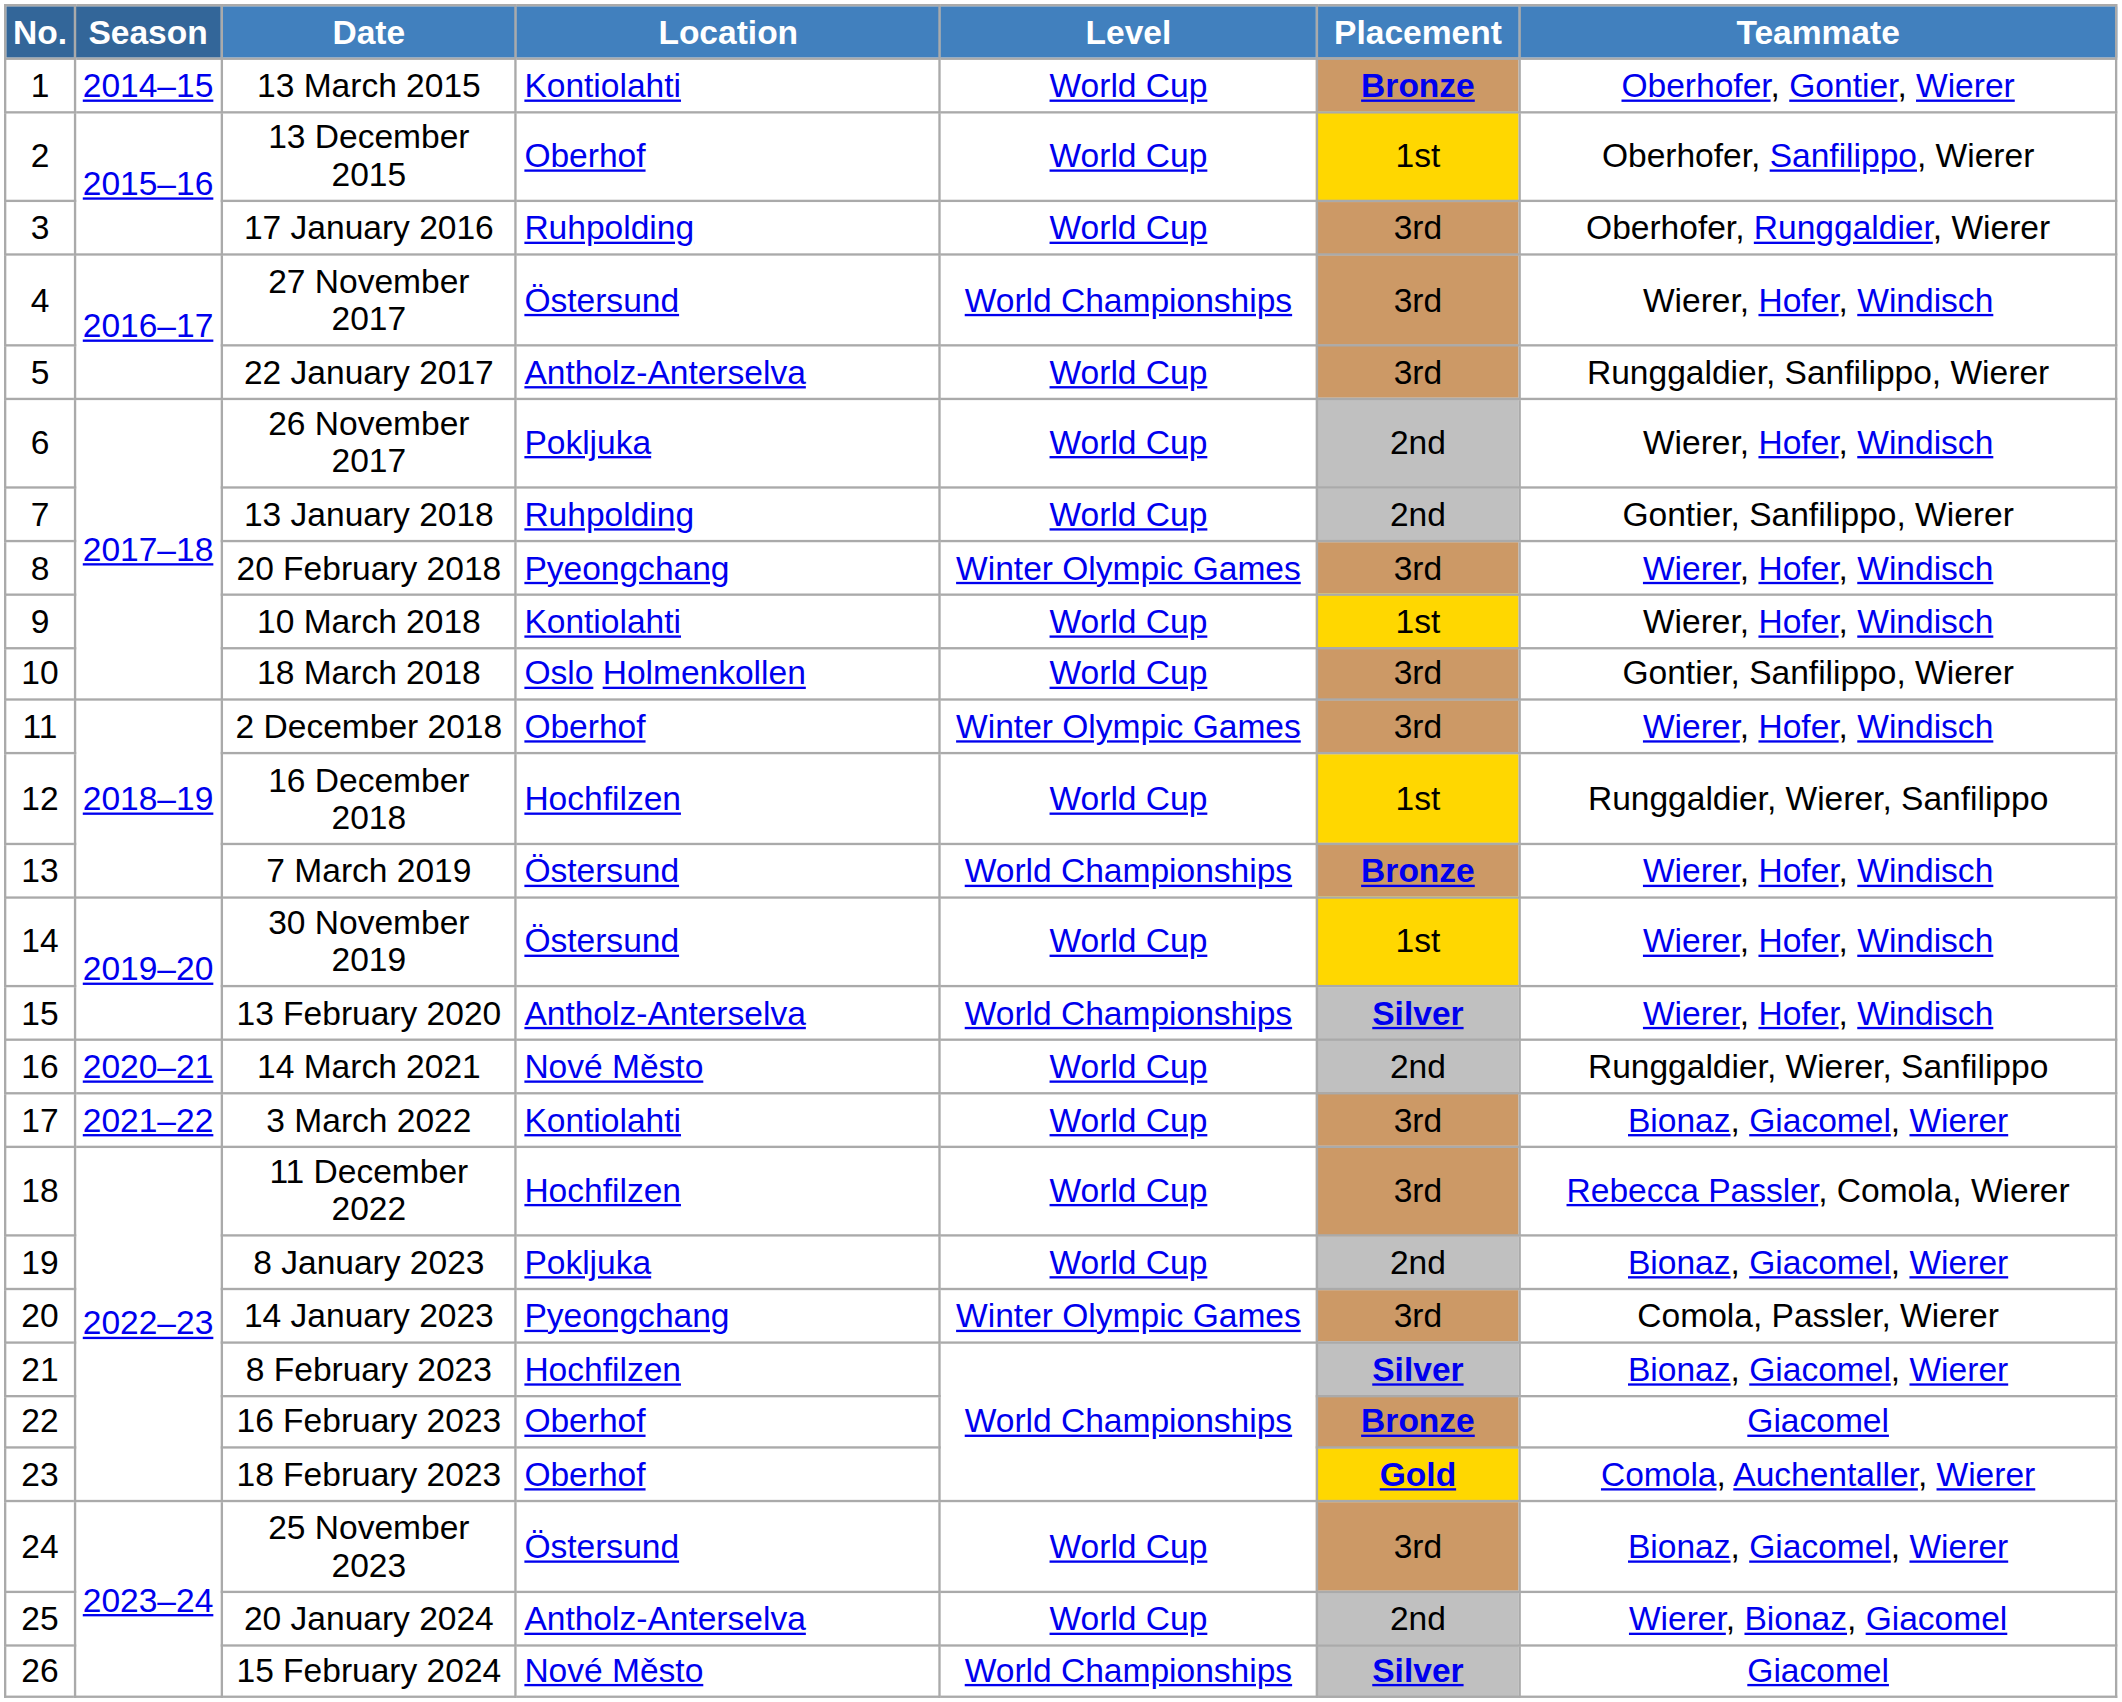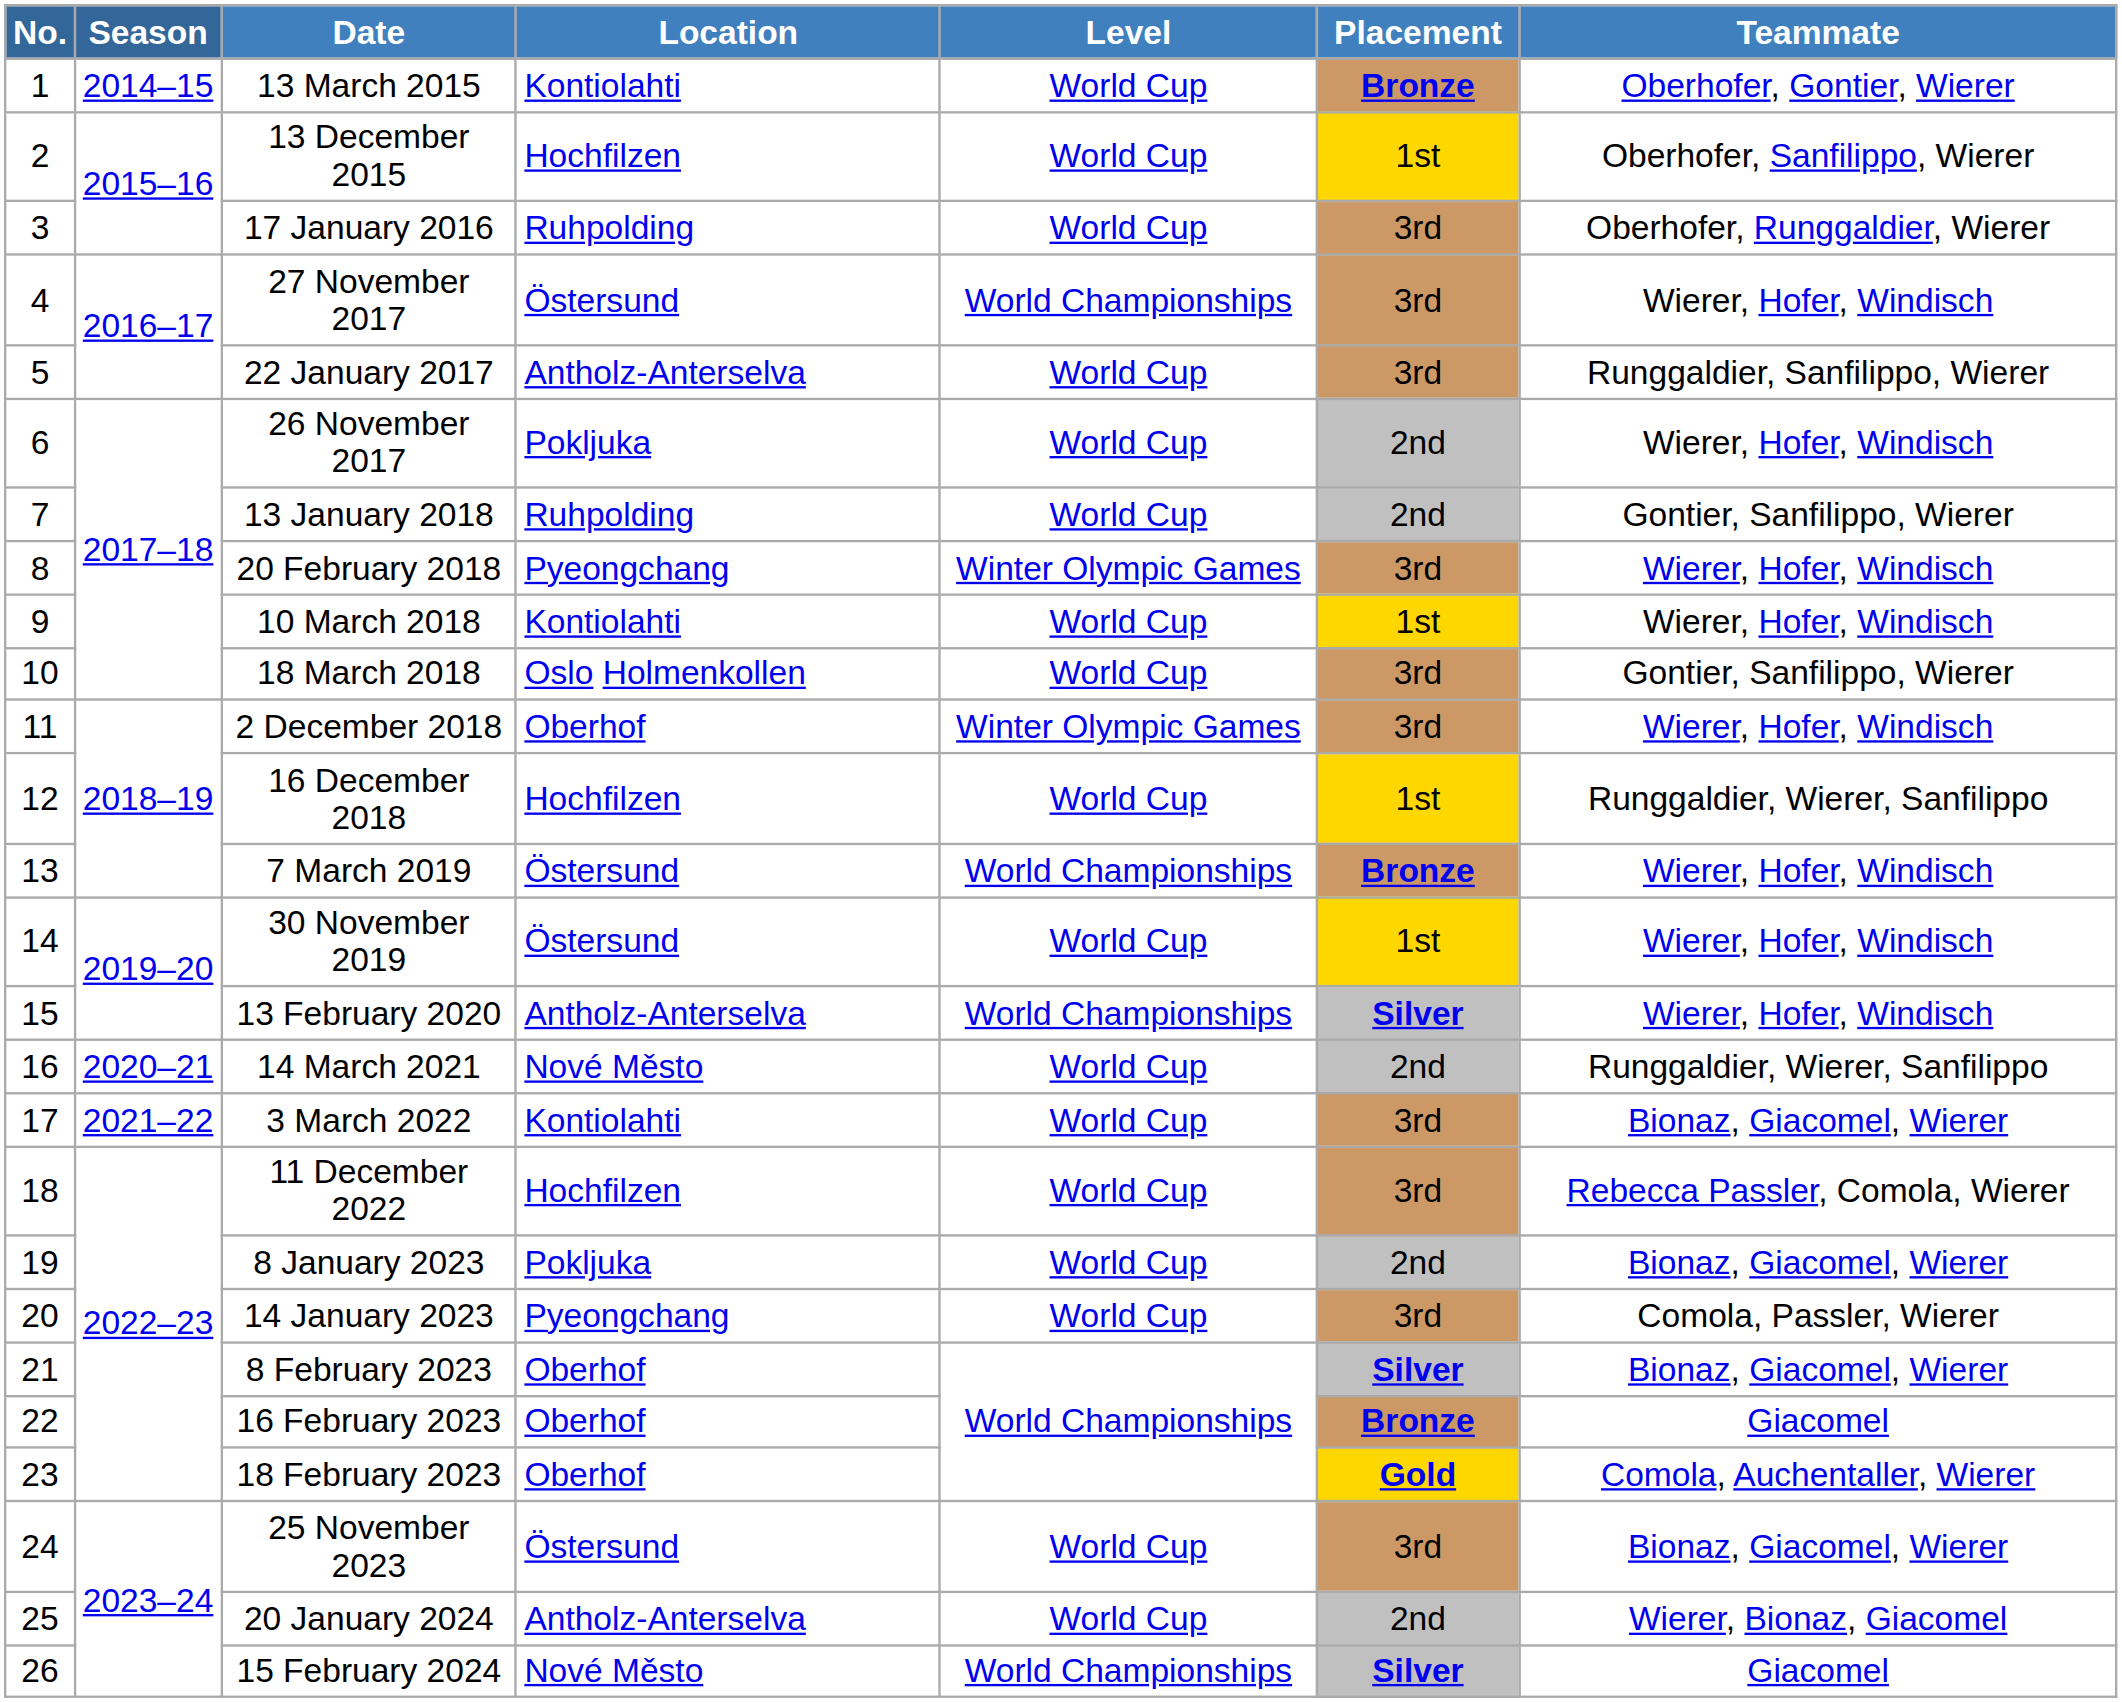 <table class="wikitable sortable" style="font-size:90%; text-align:center; border:grey solid 1px; border-collapse:collapse; background:#ffffff;">
 <tr style="background:#efefef;">
 <th style="background-color:#369; color:white;">No.</th>
 <th style="background-color:#369; color:white;">Season</th>
 <th style="background-color:#4180be; color:white; width:120px;">Date</th>
 <th style="background-color:#4180be; color:white; width:175px;">Location</th>
 <th style="background-color:#4180be; color:white; width:155px;">Level</th>
 <th style="background-color:#4180be; color:white; width:80px;">Placement</th>
 <th style="background-color:#4180be; color:white; width:250px;">Teammate</th>
 </tr>
 <tr>
 <td>1</td>
 <td><a href='#'>2014–15</a></td>
 <td>13 March 2015</td>
 <td align=left> <a href='#'>Kontiolahti</a></td>
 <td><a href='#'>World Cup</a></td>
 <td align=center bgcolor="cc9966"><a href='#'><strong>Bronze</strong></a></td>
 <td><a href='#'>Oberhofer</a>, <a href='#'>Gontier</a>, <a href='#'>Wierer</a></td>
 </tr>
 <tr>
 <td>2</td>
 <td rowspan=2><a href='#'>2015–16</a></td>
 <td>13 December 2015</td>
-<td align=left> <a href='#'>Oberhof</a></td>
+<td align=left> <a href='#'>Hochfilzen</a></td>
 <td><a href='#'>World Cup</a></td>
 <td align=center bgcolor="gold">1st</td>
 <td>Oberhofer, <a href='#'>Sanfilippo</a>, Wierer</td>
 </tr>
 <tr>
 <td>3</td>
 <td>17 January 2016</td>
 <td align=left> <a href='#'>Ruhpolding</a></td>
 <td><a href='#'>World Cup</a></td>
 <td align=center bgcolor="cc9966">3rd</td>
 <td>Oberhofer, <a href='#'>Runggaldier</a>, Wierer</td>
 </tr>
 <tr>
 <td>4</td>
 <td rowspan=2><a href='#'>2016–17</a></td>
 <td>27 November 2017</td>
 <td align=left> <a href='#'>Östersund</a></td>
 <td><a href='#'>World Championships</a></td>
 <td align=center bgcolor="cc9966">3rd</td>
 <td>Wierer, <a href='#'>Hofer</a>, <a href='#'>Windisch</a></td>
 </tr>
 <tr>
 <td>5</td>
 <td>22 January 2017</td>
 <td align=left> <a href='#'>Antholz-Anterselva</a></td>
 <td><a href='#'>World Cup</a></td>
 <td align=center bgcolor="cc9966">3rd</td>
 <td>Runggaldier, Sanfilippo, Wierer</td>
 </tr>
 <tr>
 <td>6</td>
 <td rowspan=5><a href='#'>2017–18</a></td>
 <td>26 November 2017</td>
 <td align=left> <a href='#'>Pokljuka</a></td>
 <td><a href='#'>World Cup</a></td>
 <td align=center bgcolor="silver">2nd</td>
 <td>Wierer, <a href='#'>Hofer</a>, <a href='#'>Windisch</a></td>
 </tr>
 <tr>
 <td>7</td>
 <td>13 January 2018</td>
 <td align=left> <a href='#'>Ruhpolding</a></td>
 <td><a href='#'>World Cup</a></td>
 <td align=center bgcolor="silver">2nd</td>
 <td>Gontier, Sanfilippo, Wierer</td>
 </tr>
 <tr>
 <td>8</td>
 <td>20 February 2018</td>
 <td align=left> <a href='#'>Pyeongchang</a></td>
 <td> <a href='#'>Winter Olympic Games</a></td>
 <td bgcolor="cc9966">3rd</td>
 <td align=center><a href='#'>Wierer</a>, <a href='#'>Hofer</a>, <a href='#'>Windisch</a></td>
 </tr>
 <tr>
 <td>9</td>
 <td>10 March 2018</td>
 <td align=left> <a href='#'>Kontiolahti</a></td>
 <td><a href='#'>World Cup</a></td>
 <td align=center bgcolor="gold">1st</td>
 <td>Wierer, <a href='#'>Hofer</a>, <a href='#'>Windisch</a></td>
 </tr>
 <tr>
 <td>10</td>
 <td>18 March 2018</td>
 <td align=left> <a href='#'>Oslo</a> <a href='#'>Holmenkollen</a></td>
 <td><a href='#'>World Cup</a></td>
 <td align=center bgcolor="cc9966">3rd</td>
 <td>Gontier, Sanfilippo, Wierer</td>
 </tr>
 <tr>
 <td>11</td>
 <td rowspan=3><a href='#'>2018–19</a></td>
 <td>2 December 2018</td>
 <td align=left> <a href='#'>Oberhof</a></td>
 <td> <a href='#'>Winter Olympic Games</a></td>
 <td align=center bgcolor="cc9966">3rd</td>
 <td><a href='#'>Wierer</a>, <a href='#'>Hofer</a>, <a href='#'>Windisch</a></td>
 </tr>
 <tr>
 <td>12</td>
 <td>16 December 2018</td>
 <td align=left> <a href='#'>Hochfilzen</a></td>
 <td><a href='#'>World Cup</a></td>
 <td align=center bgcolor="gold">1st</td>
 <td>Runggaldier, Wierer, Sanfilippo</td>
 </tr>
 <tr>
 <td>13</td>
 <td>7 March 2019</td>
 <td align=left> <a href='#'>Östersund</a></td>
 <td><a href='#'>World Championships</a></td>
 <td align=center bgcolor="cc9966"><a href='#'><strong>Bronze</strong></a></td>
 <td><a href='#'>Wierer</a>, <a href='#'>Hofer</a>, <a href='#'>Windisch</a></td>
 </tr>
 <tr>
 <td>14</td>
 <td rowspan=2><a href='#'>2019–20</a></td>
 <td>30 November 2019</td>
 <td align=left> <a href='#'>Östersund</a></td>
 <td><a href='#'>World Cup</a></td>
 <td align=center bgcolor="gold">1st</td>
 <td><a href='#'>Wierer</a>, <a href='#'>Hofer</a>, <a href='#'>Windisch</a></td>
 </tr>
 <tr>
 <td>15</td>
 <td>13 February 2020</td>
 <td align=left> <a href='#'>Antholz-Anterselva</a></td>
 <td><a href='#'>World Championships</a></td>
 <td align=center bgcolor="silver"><a href='#'><strong>Silver</strong></a></td>
 <td><a href='#'>Wierer</a>, <a href='#'>Hofer</a>, <a href='#'>Windisch</a></td>
 </tr>
 <tr>
 <td>16</td>
 <td><a href='#'>2020–21</a></td>
 <td>14 March 2021</td>
 <td align=left> <a href='#'>Nové Město</a></td>
 <td><a href='#'>World Cup</a></td>
 <td align=center bgcolor="silver">2nd</td>
 <td>Runggaldier, Wierer, Sanfilippo</td>
 </tr>
 <tr>
 <td>17</td>
 <td><a href='#'>2021–22</a></td>
 <td>3 March 2022</td>
 <td align=left><a href='#'>Kontiolahti</a></td>
 <td><a href='#'>World Cup</a></td>
 <td align=center bgcolor="cc9966">3rd</td>
 <td><a href='#'>Bionaz</a>, <a href='#'>Giacomel</a>, <a href='#'>Wierer</a></td>
 </tr>
 <tr>
 <td>18</td>
 <td rowspan=6><a href='#'>2022–23</a></td>
 <td>11 December 2022</td>
 <td align=left> <a href='#'>Hochfilzen</a></td>
 <td><a href='#'>World Cup</a></td>
 <td align=center bgcolor="cc9966">3rd</td>
 <td><a href='#'>Rebecca Passler</a>, Comola, Wierer</td>
 </tr>
 <tr>
 <td>19</td>
 <td>8 January 2023</td>
 <td align=left> <a href='#'>Pokljuka</a></td>
 <td><a href='#'>World Cup</a></td>
 <td align=center bgcolor="silver">2nd</td>
 <td><a href='#'>Bionaz</a>, <a href='#'>Giacomel</a>, <a href='#'>Wierer</a></td>
 </tr>
 <tr>
 <td>20</td>
 <td>14 January 2023</td>
 <td align=left> <a href='#'>Pyeongchang</a></td>
-<td> <a href='#'>Winter Olympic Games</a></td>
+<td><a href='#'>World Cup</a></td>
 <td align=center bgcolor="cc9966">3rd</td>
 <td>Comola, Passler, Wierer</td>
 </tr>
 <tr>
 <td>21</td>
 <td>8 February 2023</td>
-<td align=left> <a href='#'>Hochfilzen</a></td>
+<td align=left> <a href='#'>Oberhof</a></td>
 <td rowspan=3><a href='#'>World Championships</a></td>
 <td align=center bgcolor="silver"><a href='#'><strong>Silver</strong></a></td>
 <td><a href='#'>Bionaz</a>, <a href='#'>Giacomel</a>, <a href='#'>Wierer</a></td>
 </tr>
 <tr>
 <td>22</td>
 <td>16 February 2023</td>
 <td align=left> <a href='#'>Oberhof</a></td>
 <td align=center bgcolor="#cc9966"><a href='#'><strong>Bronze</strong></a></td>
 <td><a href='#'>Giacomel</a></td>
 </tr>
 <tr>
 <td>23</td>
 <td>18 February 2023</td>
 <td align=left> <a href='#'>Oberhof</a></td>
 <td align=center bgcolor="gold"><a href='#'><strong>Gold</strong></a></td>
 <td><a href='#'>Comola</a>, <a href='#'>Auchentaller</a>, <a href='#'>Wierer</a></td>
 </tr>
 <tr>
 <td>24</td>
 <td rowspan=3><a href='#'>2023–24</a></td>
 <td align=center>25 November 2023</td>
 <td align=left> <a href='#'>Östersund</a></td>
 <td><a href='#'>World Cup</a></td>
 <td align=center bgcolor="cc9966">3rd</td>
 <td><a href='#'>Bionaz</a>, <a href='#'>Giacomel</a>, <a href='#'>Wierer</a></td>
 </tr>
 <tr>
 <td>25</td>
 <td>20 January 2024</td>
 <td align=left> <a href='#'>Antholz-Anterselva</a></td>
 <td><a href='#'>World Cup</a></td>
 <td align=center bgcolor="silver">2nd</td>
 <td><a href='#'>Wierer</a>, <a href='#'>Bionaz</a>, <a href='#'>Giacomel</a></td>
 </tr>
 <tr>
 <td>26</td>
 <td>15 February 2024</td>
 <td align=left> <a href='#'>Nové Město</a></td>
 <td><a href='#'>World Championships</a></td>
 <td align=center bgcolor="Silver"><a href='#'><strong>Silver</strong></a></td>
 <td><a href='#'>Giacomel</a></td>
 </tr>
 </table>
